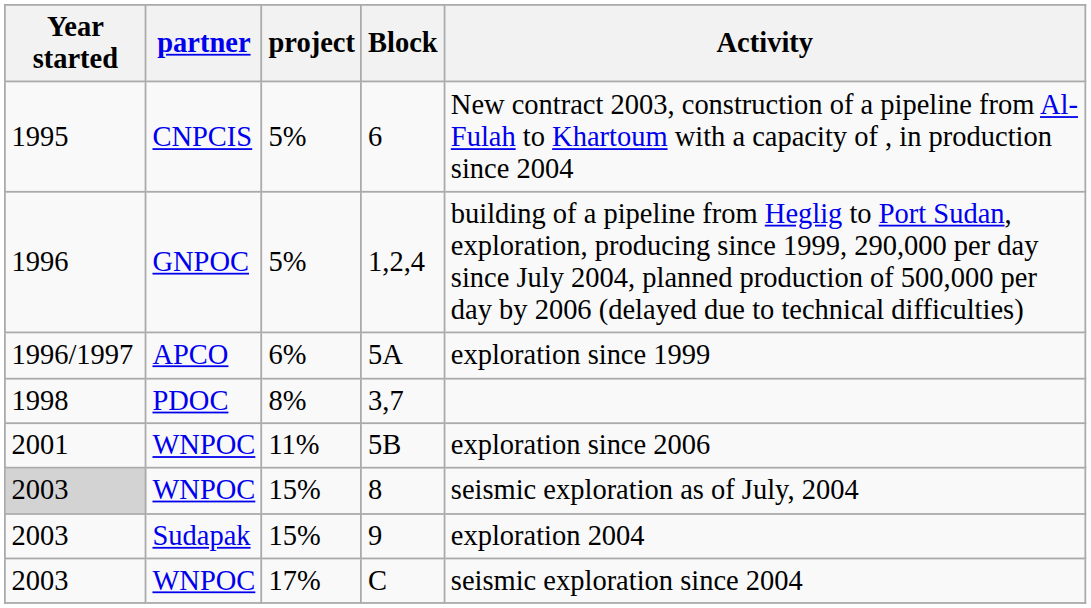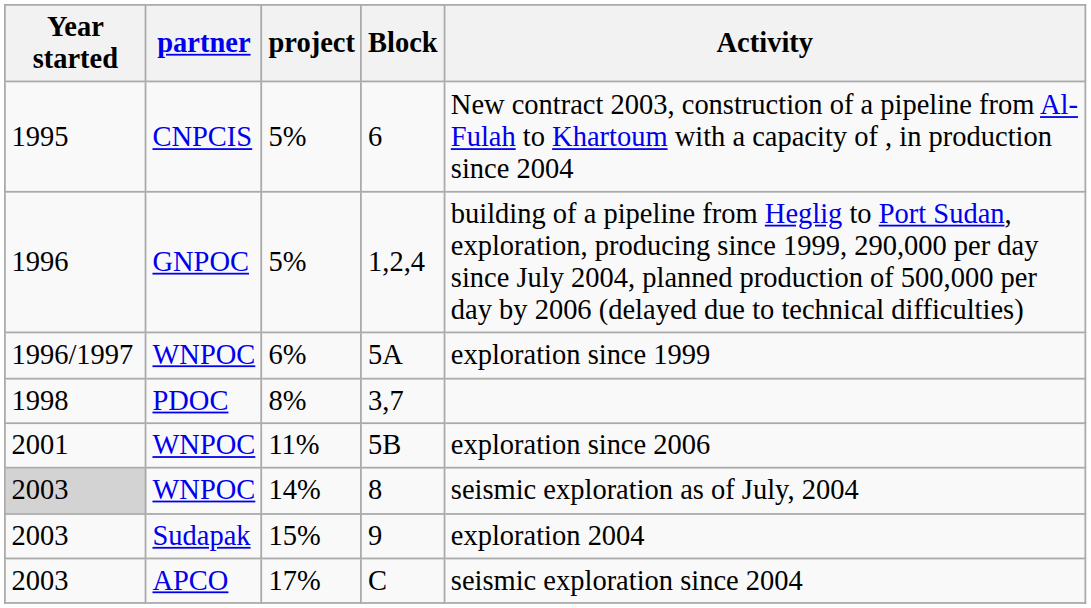 <table class="wikitable">
 <tr>
 <th align="center" bgcolor="lightblue">Year started</th>
 <th bgcolor="lightblue"><a href='#'>partner</a></th>
 <th bgcolor="lightblue">project</th>
 <th bgcolor="lightblue">Block</th>
 <th bgcolor="lightblue">Activity</th>
 </tr>
 <tr>
 <td>1995</td>
 <td><a href='#'>CNPCIS</a></td>
 <td>5%</td>
 <td>6</td>
 <td>New contract 2003, construction of a pipeline from <a href='#'>Al-Fulah</a> to <a href='#'>Khartoum</a> with a capacity of , in production since 2004</td>
 </tr>
 <tr>
 <td>1996</td>
 <td><a href='#'>GNPOC</a></td>
 <td>5%</td>
 <td>1,2,4</td>
 <td>building of a pipeline from <a href='#'>Heglig</a> to <a href='#'>Port Sudan</a>, exploration, producing  since 1999, 290,000 per day since July 2004, planned production of 500,000 per day by 2006 (delayed due to technical difficulties)</td>
 </tr>
 <tr>
 <td>1996/1997</td>
-<td><a href='#'>APCO</a></td>
+<td><a href='#'>WNPOC</a></td>
 <td>6%</td>
 <td>5A</td>
 <td>exploration since 1999</td>
 </tr>
 <tr>
 <td>1998</td>
 <td><a href='#'>PDOC</a></td>
 <td>8%</td>
 <td>3,7</td>
 <td></td>
 </tr>
 <tr>
 <td>2001</td>
 <td><a href='#'>WNPOC</a></td>
 <td>11%</td>
 <td>5B</td>
 <td>exploration since 2006</td>
 </tr>
 <tr>
 <td style="background: lightgrey;">2003</td>
 <td><a href='#'>WNPOC</a></td>
-<td>15%</td>
+<td>14%</td>
 <td>8</td>
 <td>seismic exploration as of July, 2004</td>
 </tr>
 <tr>
 <td>2003</td>
 <td><a href='#'>Sudapak</a></td>
 <td>15%</td>
 <td>9</td>
 <td>exploration 2004</td>
 </tr>
 <tr>
 <td>2003</td>
-<td><a href='#'>WNPOC</a></td>
+<td><a href='#'>APCO</a></td>
 <td>17%</td>
 <td>C</td>
 <td>seismic exploration since 2004</td>
 </tr>
 </table>
